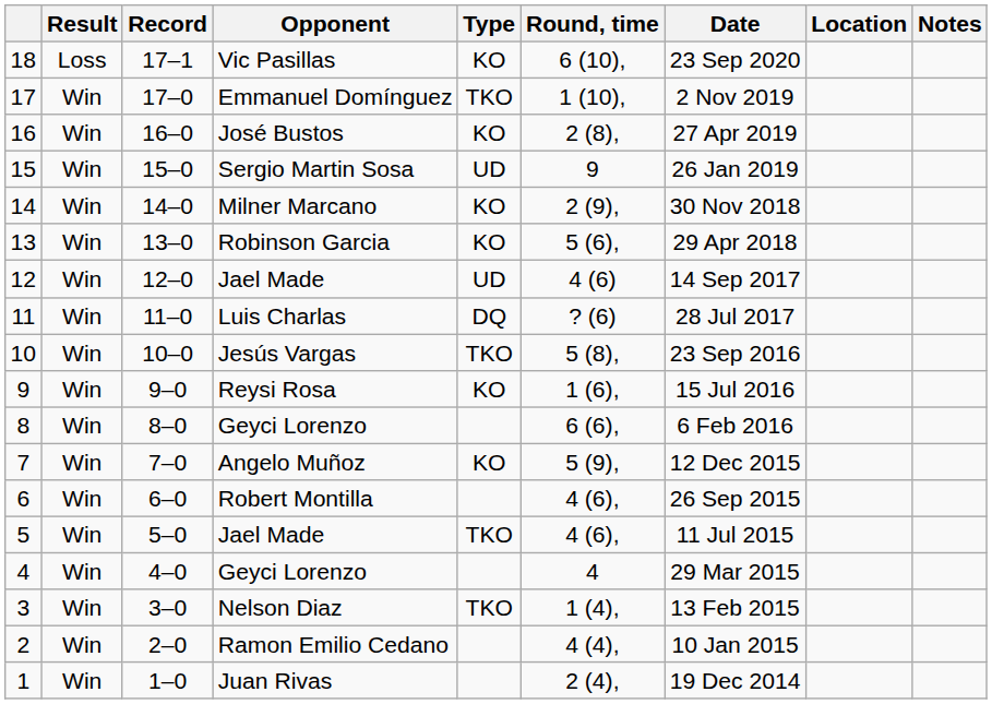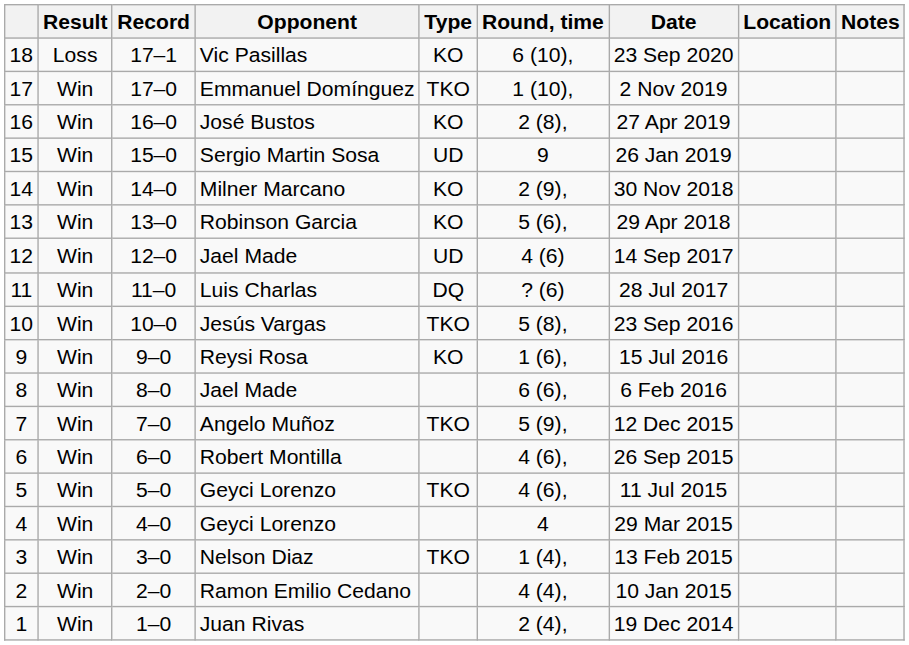 <table class="wikitable" style="text-align:center; font-size:95%">
 <tr>
 <th></th>
 <th>Result</th>
 <th>Record</th>
 <th>Opponent</th>
 <th>Type</th>
 <th>Round, time</th>
 <th>Date</th>
 <th>Location</th>
 <th>Notes</th>
 </tr>
 <tr>
 <td>18</td>
 <td>Loss</td>
 <td>17–1</td>
 <td align=left> Vic Pasillas</td>
 <td>KO</td>
 <td>6 (10), </td>
 <td>23 Sep 2020</td>
 <td align=left></td>
 <td></td>
 </tr>
 <tr>
 <td>17</td>
 <td>Win</td>
 <td>17–0</td>
 <td align=left> Emmanuel Domínguez</td>
 <td>TKO</td>
 <td>1 (10), </td>
 <td>2 Nov 2019</td>
 <td align=left></td>
 <td></td>
 </tr>
 <tr>
 <td>16</td>
 <td>Win</td>
 <td>16–0</td>
 <td align=left> José Bustos</td>
 <td>KO</td>
 <td>2 (8), </td>
 <td>27 Apr 2019</td>
 <td align=left></td>
 <td></td>
 </tr>
 <tr>
 <td>15</td>
 <td>Win</td>
 <td>15–0</td>
 <td align=left> Sergio Martin Sosa</td>
 <td>UD</td>
 <td>9</td>
 <td>26 Jan 2019</td>
 <td align=left></td>
 <td align=left></td>
 </tr>
 <tr>
 <td>14</td>
 <td>Win</td>
 <td>14–0</td>
 <td align=left> Milner Marcano</td>
 <td>KO</td>
 <td>2 (9), </td>
 <td>30 Nov 2018</td>
 <td align=left></td>
 <td align=left></td>
 </tr>
 <tr>
 <td>13</td>
 <td>Win</td>
 <td>13–0</td>
 <td align=left> Robinson Garcia</td>
 <td>KO</td>
 <td>5 (6), </td>
 <td>29 Apr 2018</td>
 <td align=left></td>
 <td></td>
 </tr>
 <tr>
 <td>12</td>
 <td>Win</td>
 <td>12–0</td>
 <td align=left> Jael Made</td>
 <td>UD</td>
 <td>4 (6)</td>
 <td>14 Sep 2017</td>
 <td align=left></td>
 <td></td>
 </tr>
 <tr>
 <td>11</td>
 <td>Win</td>
 <td>11–0</td>
 <td align=left> Luis Charlas</td>
 <td>DQ</td>
 <td>? (6)</td>
 <td>28 Jul 2017</td>
 <td align=left></td>
 <td></td>
 </tr>
 <tr>
 <td>10</td>
 <td>Win</td>
 <td>10–0</td>
 <td align=left> Jesús Vargas</td>
 <td>TKO</td>
 <td>5 (8), </td>
 <td>23 Sep 2016</td>
 <td align=left></td>
 <td></td>
 </tr>
 <tr>
 <td>9</td>
 <td>Win</td>
 <td>9–0</td>
 <td align=left> Reysi Rosa</td>
 <td>KO</td>
 <td>1 (6), </td>
 <td>15 Jul 2016</td>
 <td align=left></td>
 <td></td>
 </tr>
 <tr>
 <td>8</td>
 <td>Win</td>
 <td>8–0</td>
-<td align=left> Geyci Lorenzo</td>
+<td align=left> Jael Made</td>
 <td></td>
 <td>6 (6), </td>
 <td>6 Feb 2016</td>
 <td align=left></td>
 <td></td>
 </tr>
 <tr>
 <td>7</td>
 <td>Win</td>
 <td>7–0</td>
 <td align=left> Angelo Muñoz</td>
-<td>KO</td>
+<td>TKO</td>
 <td>5 (9), </td>
 <td>12 Dec 2015</td>
 <td align=left></td>
 <td align=left></td>
 </tr>
 <tr>
 <td>6</td>
 <td>Win</td>
 <td>6–0</td>
 <td align=left> Robert Montilla</td>
 <td></td>
 <td>4 (6), </td>
 <td>26 Sep 2015</td>
 <td align=left></td>
 <td></td>
 </tr>
 <tr>
 <td>5</td>
 <td>Win</td>
 <td>5–0</td>
-<td align=left> Jael Made</td>
+<td align=left> Geyci Lorenzo</td>
 <td>TKO</td>
 <td>4 (6), </td>
 <td>11 Jul 2015</td>
 <td align=left></td>
 <td></td>
 </tr>
 <tr>
 <td>4</td>
 <td>Win</td>
 <td>4–0</td>
 <td align=left> Geyci Lorenzo</td>
 <td></td>
 <td>4</td>
 <td>29 Mar 2015</td>
 <td align=left></td>
 <td></td>
 </tr>
 <tr>
 <td>3</td>
 <td>Win</td>
 <td>3–0</td>
 <td align=left> Nelson Diaz</td>
 <td>TKO</td>
 <td>1 (4), </td>
 <td>13 Feb 2015</td>
 <td align=left></td>
 <td></td>
 </tr>
 <tr>
 <td>2</td>
 <td>Win</td>
 <td>2–0</td>
 <td align=left> Ramon Emilio Cedano</td>
 <td></td>
 <td>4 (4), </td>
 <td>10 Jan 2015</td>
 <td align=left></td>
 <td></td>
 </tr>
 <tr>
 <td>1</td>
 <td>Win</td>
 <td>1–0</td>
 <td align=left> Juan Rivas</td>
 <td></td>
 <td>2 (4), </td>
 <td>19 Dec 2014</td>
 <td align=left></td>
 <td></td>
 </tr>
 </table>
